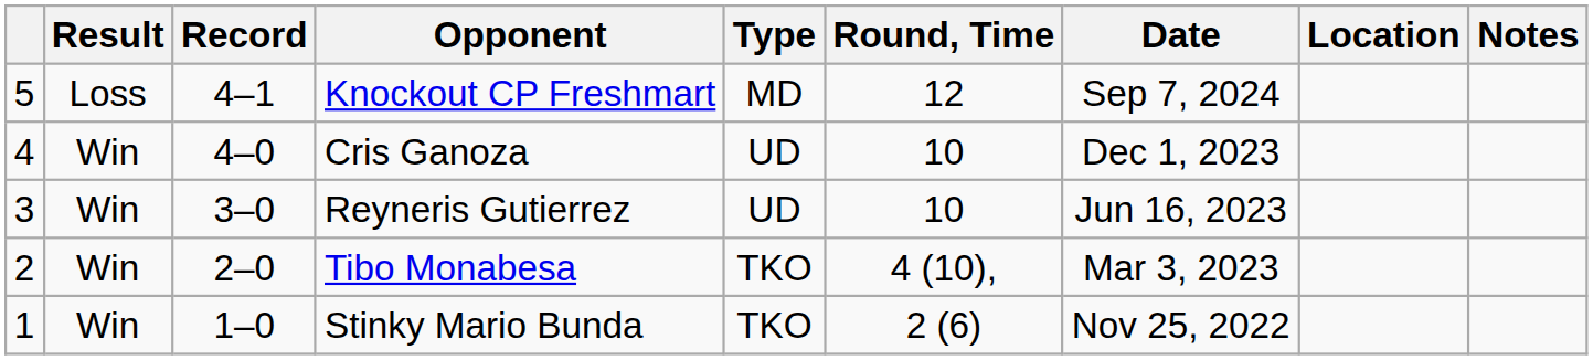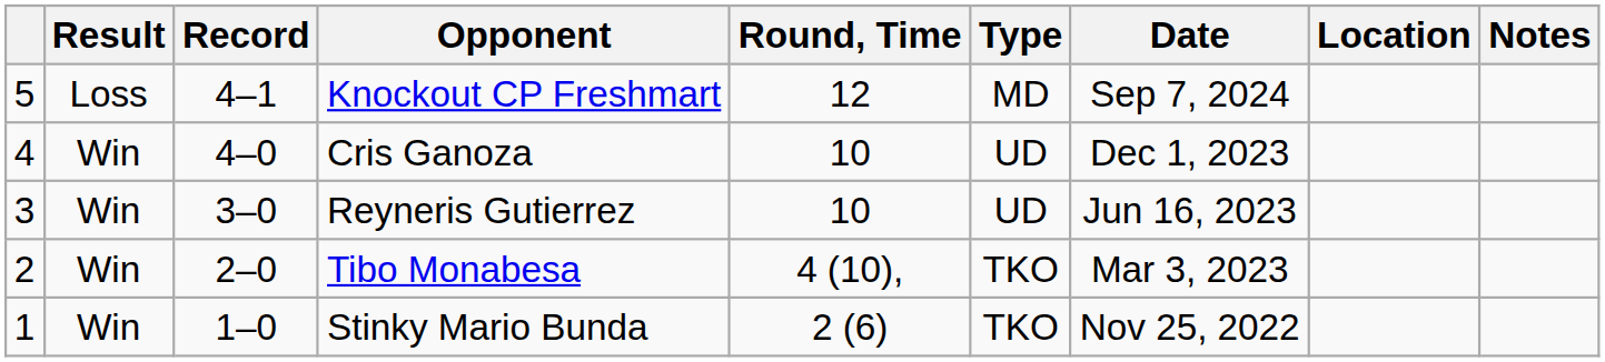 <table class="wikitable" style="text-align:center; font-size:95%">
 <tr>
 <th></th>
 <th>Result</th>
 <th>Record</th>
 <th>Opponent</th>
+<th>Round, Time</th>
 <th>Type</th>
-<th>Round, Time</th>
 <th>Date</th>
 <th>Location</th>
 <th>Notes</th>
 </tr>
 <tr>
 <td>5</td>
 <td>Loss</td>
 <td>4–1</td>
 <td align=left><a href='#'>Knockout CP Freshmart</a></td>
+<td>12</td>
 <td>MD</td>
-<td>12</td>
 <td>Sep 7, 2024</td>
 <td align=left></td>
 <td align=left></td>
 </tr>
 <tr>
 <td>4</td>
 <td>Win</td>
 <td>4–0</td>
 <td align=left>Cris Ganoza</td>
+<td>10</td>
 <td>UD</td>
-<td>10</td>
 <td>Dec 1, 2023</td>
 <td align=left></td>
 <td align=left></td>
 </tr>
 <tr>
 <td>3</td>
 <td>Win</td>
 <td>3–0</td>
 <td align=left>Reyneris Gutierrez</td>
+<td>10</td>
 <td>UD</td>
-<td>10</td>
 <td>Jun 16, 2023</td>
 <td align=left></td>
 <td align=left></td>
 </tr>
 <tr>
 <td>2</td>
 <td>Win</td>
 <td>2–0</td>
 <td align=left><a href='#'>Tibo Monabesa</a></td>
+<td>4 (10), </td>
 <td>TKO</td>
-<td>4 (10), </td>
 <td>Mar 3, 2023</td>
 <td align=left></td>
 <td align=left></td>
 </tr>
 <tr>
 <td>1</td>
 <td>Win</td>
 <td>1–0</td>
 <td align=left>Stinky Mario Bunda</td>
+<td>2 (6)</td>
 <td>TKO</td>
-<td>2 (6)</td>
 <td>Nov 25, 2022</td>
 <td align=left></td>
 <td align=left></td>
 </tr>
 </table>
